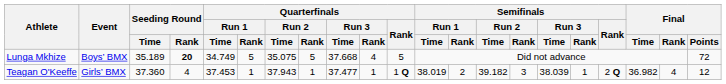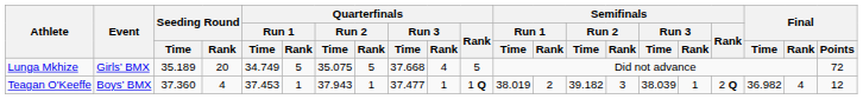 <table class="wikitable" border="1" style="font-size:90%">
 <tr>
 <th rowspan=3>Athlete</th>
 <th rowspan=3>Event</th>
 <th rowspan=2 colspan=2>Seeding Round</th>
 <th colspan=7>Quarterfinals</th>
 <th colspan=7>Semifinals</th>
 <th rowspan=2 colspan=3>Final</th>
 </tr>
 <tr>
 <th colspan=2>Run 1</th>
 <th colspan=2>Run 2</th>
 <th colspan=2>Run 3</th>
 <th rowspan=2>Rank</th>
 <th colspan=2>Run 1</th>
 <th colspan=2>Run 2</th>
 <th colspan=2>Run 3</th>
 <th rowspan=2>Rank</th>
 </tr>
 <tr>
 <th>Time</th>
 <th>Rank</th>
 <th>Time</th>
 <th>Rank</th>
 <th>Time</th>
 <th>Rank</th>
 <th>Time</th>
 <th>Rank</th>
 <th>Time</th>
 <th>Rank</th>
 <th>Time</th>
 <th>Rank</th>
 <th>Time</th>
 <th>Rank</th>
 <th>Time</th>
 <th>Rank</th>
 <th>Points</th>
 </tr>
 <tr>
 <td><a href='#'>Lunga Mkhize</a></td>
-<td><a href='#'>Boys’ BMX</a></td>
+<td><a href='#'>Girls’ BMX</a></td>
 <td align=center>35.189</td>
-<td align=center><strong>20</strong></td>
+<td align=center>20</td>
 <td align=center>34.749</td>
 <td align=center>5</td>
 <td align=center>35.075</td>
 <td align=center>5</td>
 <td align=center>37.668</td>
 <td align=center>4</td>
 <td align=center>5</td>
 <td align=center colspan=9>Did not advance</td>
 <td align=center>72</td>
 </tr>
 <tr>
 <td><a href='#'>Teagan O'Keeffe</a></td>
-<td><a href='#'>Girls’ BMX</a></td>
+<td><a href='#'>Boys’ BMX</a></td>
 <td align=center>37.360</td>
 <td align=center>4</td>
 <td align=center>37.453</td>
 <td align=center>1</td>
 <td align=center>37.943</td>
 <td align=center>1</td>
 <td align=center>37.477</td>
 <td align=center>1</td>
 <td align=center>1 <strong>Q</strong></td>
 <td align=center>38.019</td>
 <td align=center>2</td>
 <td align=center>39.182</td>
 <td align=center>3</td>
 <td align=center>38.039</td>
 <td align=center>1</td>
 <td align=center>2 <strong>Q</strong></td>
 <td align=center>36.982</td>
 <td align=center>4</td>
 <td align=center>12</td>
 </tr>
 </table>
